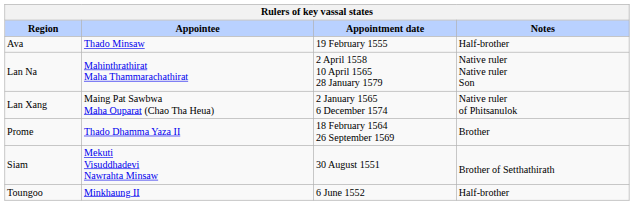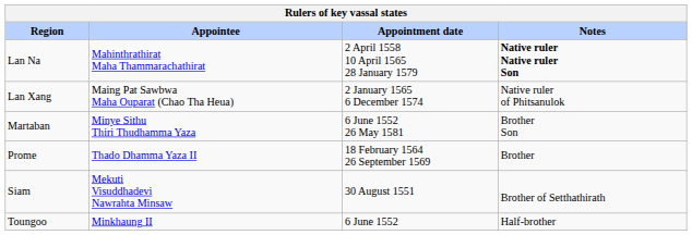 <table class="wikitable collapsible collapsed" style="min-width:50%; margin:0.3em auto">
 <tr>
 <th colspan=4>Rulers of key vassal states</th>
 </tr>
 <tr>
 <th style="background-color:#B9D1FF">Region</th>
 <th style="background-color:#B9D1FF">Appointee</th>
 <th style="background-color:#B9D1FF">Appointment date</th>
 <th style="background-color:#B9D1FF">Notes</th>
 </tr>
 <tr>
-<td>Ava</td>
-<td><a href='#'>Thado Minsaw</a></td>
-<td>19 February 1555</td>
-<td>Half-brother</td>
-</tr>
-<tr>
 <td>Lan Na</td>
 <td><a href='#'>Mahinthrathirat</a> <br> <a href='#'>Maha Thammarachathirat</a></td>
 <td>2 April 1558 <br> 10 April 1565 <br> 28 January 1579</td>
-<td>Native ruler <br> Native ruler <br> Son</td>
+<td><strong>Native ruler <br> Native ruler <br> Son</strong></td>
 </tr>
 <tr>
 <td>Lan Xang</td>
 <td>Maing Pat Sawbwa <br> <a href='#'>Maha Ouparat</a> (Chao Tha Heua)</td>
 <td>2 January 1565 <br> 6 December 1574</td>
 <td>Native ruler <br> of Phitsanulok</td>
+</tr>
+<tr>
+<td>Martaban</td>
+<td><a href='#'>Minye Sithu</a> <br> <a href='#'>Thiri Thudhamma Yaza</a></td>
+<td>6 June 1552 <br> 26 May 1581</td>
+<td>Brother <br> Son</td>
 </tr>
 <tr>
 <td>Prome</td>
 <td><a href='#'>Thado Dhamma Yaza II</a></td>
 <td>18 February 1564 <br> 26 September 1569</td>
 <td>Brother</td>
 </tr>
 <tr>
 <td>Siam</td>
 <td><a href='#'>Mekuti</a> <br> <a href='#'>Visuddhadevi</a> <br> <a href='#'>Nawrahta Minsaw</a></td>
 <td>30 August 1551</td>
 <td><br> Brother of Setthathirath</td>
 </tr>
 <tr>
 <td>Toungoo</td>
 <td><a href='#'>Minkhaung II</a></td>
 <td>6 June 1552</td>
 <td>Half-brother</td>
 </tr>
 </table>
